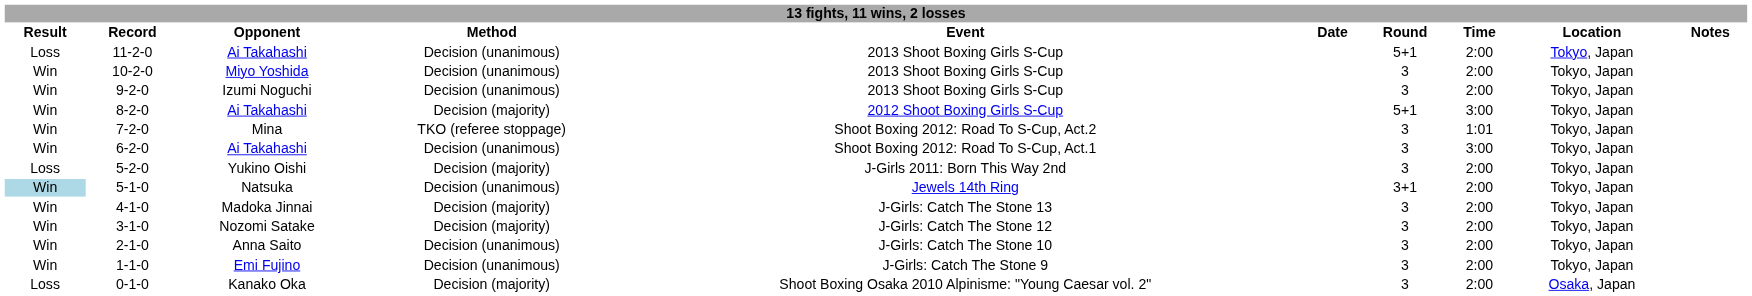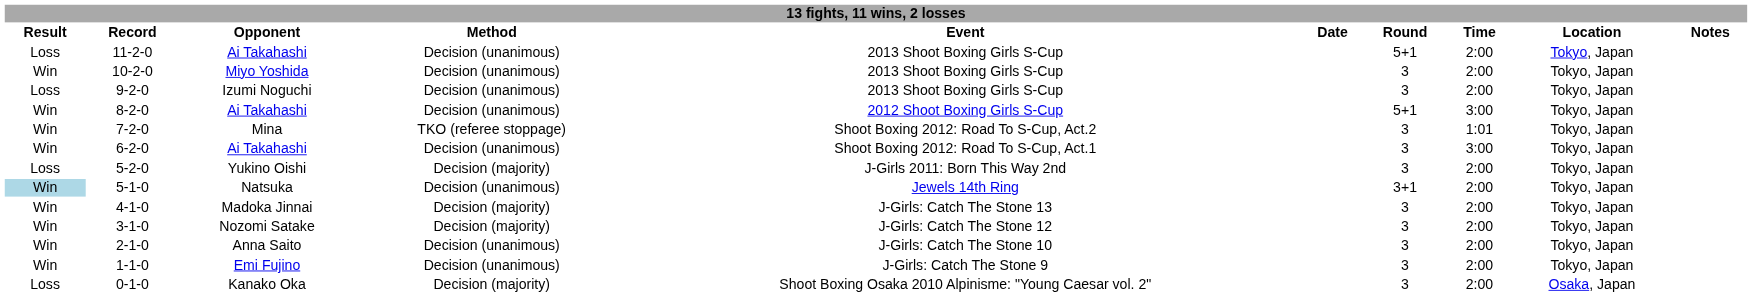 <table class="toccolours" width=100% style="clear:both; margin:1.5em auto; text-align:center;">
 <tr>
 <th colspan=10 style="background:#A9A9A9"><span> 13 fights, 11 wins, 2 losses</span></th>
 </tr>
 <tr>
 <th>Result</th>
 <th>Record</th>
 <th>Opponent</th>
 <th>Method</th>
 <th>Event</th>
 <th>Date</th>
 <th>Round</th>
 <th>Time</th>
 <th>Location</th>
 <th>Notes</th>
 </tr>
 <tr>
 <td>Loss</td>
 <td>11-2-0</td>
 <td><a href='#'>Ai Takahashi</a></td>
 <td>Decision (unanimous)</td>
 <td>2013 Shoot Boxing Girls S-Cup</td>
 <td></td>
 <td>5+1</td>
 <td>2:00</td>
 <td><a href='#'>Tokyo</a>, Japan</td>
 <td></td>
 </tr>
 <tr>
 <td>Win</td>
 <td>10-2-0</td>
 <td><a href='#'>Miyo Yoshida</a></td>
 <td>Decision (unanimous)</td>
 <td>2013 Shoot Boxing Girls S-Cup</td>
 <td></td>
 <td>3</td>
 <td>2:00</td>
 <td>Tokyo, Japan</td>
 <td></td>
 </tr>
 <tr>
-<td>Win</td>
+<td>Loss</td>
 <td>9-2-0</td>
 <td>Izumi Noguchi</td>
 <td>Decision (unanimous)</td>
 <td>2013 Shoot Boxing Girls S-Cup</td>
 <td></td>
 <td>3</td>
 <td>2:00</td>
 <td>Tokyo, Japan</td>
 <td></td>
 </tr>
 <tr>
 <td>Win</td>
 <td>8-2-0</td>
 <td><a href='#'>Ai Takahashi</a></td>
-<td>Decision (majority)</td>
+<td>Decision (unanimous)</td>
 <td><a href='#'>2012 Shoot Boxing Girls S-Cup</a></td>
 <td></td>
 <td>5+1</td>
 <td>3:00</td>
 <td>Tokyo, Japan</td>
 <td></td>
 </tr>
 <tr>
 <td>Win</td>
 <td>7-2-0</td>
 <td>Mina</td>
 <td>TKO (referee stoppage)</td>
 <td>Shoot Boxing 2012: Road To S-Cup, Act.2</td>
 <td></td>
 <td>3</td>
 <td>1:01</td>
 <td>Tokyo, Japan</td>
 <td></td>
 </tr>
 <tr>
 <td>Win</td>
 <td>6-2-0</td>
 <td><a href='#'>Ai Takahashi</a></td>
 <td>Decision (unanimous)</td>
 <td>Shoot Boxing 2012: Road To S-Cup, Act.1</td>
 <td></td>
 <td>3</td>
 <td>3:00</td>
 <td>Tokyo, Japan</td>
 <td></td>
 </tr>
 <tr>
 <td>Loss</td>
 <td>5-2-0</td>
 <td>Yukino Oishi</td>
 <td>Decision (majority)</td>
 <td>J-Girls 2011: Born This Way 2nd</td>
 <td></td>
 <td>3</td>
 <td>2:00</td>
 <td>Tokyo, Japan</td>
 <td></td>
 </tr>
 <tr>
 <td style="background: lightblue;">Win</td>
 <td>5-1-0</td>
 <td>Natsuka</td>
 <td>Decision (unanimous)</td>
 <td><a href='#'>Jewels 14th Ring</a></td>
 <td></td>
 <td>3+1</td>
 <td>2:00</td>
 <td>Tokyo, Japan</td>
 <td></td>
 </tr>
 <tr>
 <td>Win</td>
 <td>4-1-0</td>
 <td>Madoka Jinnai</td>
 <td>Decision (majority)</td>
 <td>J-Girls: Catch The Stone 13</td>
 <td></td>
 <td>3</td>
 <td>2:00</td>
 <td>Tokyo, Japan</td>
 <td></td>
 </tr>
 <tr>
 <td>Win</td>
 <td>3-1-0</td>
 <td>Nozomi Satake</td>
 <td>Decision (majority)</td>
 <td>J-Girls: Catch The Stone 12</td>
 <td></td>
 <td>3</td>
 <td>2:00</td>
 <td>Tokyo, Japan</td>
 <td></td>
 </tr>
 <tr>
 <td>Win</td>
 <td>2-1-0</td>
 <td>Anna Saito</td>
 <td>Decision (unanimous)</td>
 <td>J-Girls: Catch The Stone 10</td>
 <td></td>
 <td>3</td>
 <td>2:00</td>
 <td>Tokyo, Japan</td>
 <td></td>
 </tr>
 <tr>
 <td>Win</td>
 <td>1-1-0</td>
 <td><a href='#'>Emi Fujino</a></td>
 <td>Decision (unanimous)</td>
 <td>J-Girls: Catch The Stone 9</td>
 <td></td>
 <td>3</td>
 <td>2:00</td>
 <td>Tokyo, Japan</td>
 <td></td>
 </tr>
 <tr>
 <td>Loss</td>
 <td>0-1-0</td>
 <td>Kanako Oka</td>
 <td>Decision (majority)</td>
 <td>Shoot Boxing Osaka 2010 Alpinisme: "Young Caesar vol. 2"</td>
 <td></td>
 <td>3</td>
 <td>2:00</td>
 <td><a href='#'>Osaka</a>, Japan</td>
 <td></td>
 </tr>
 </table>
